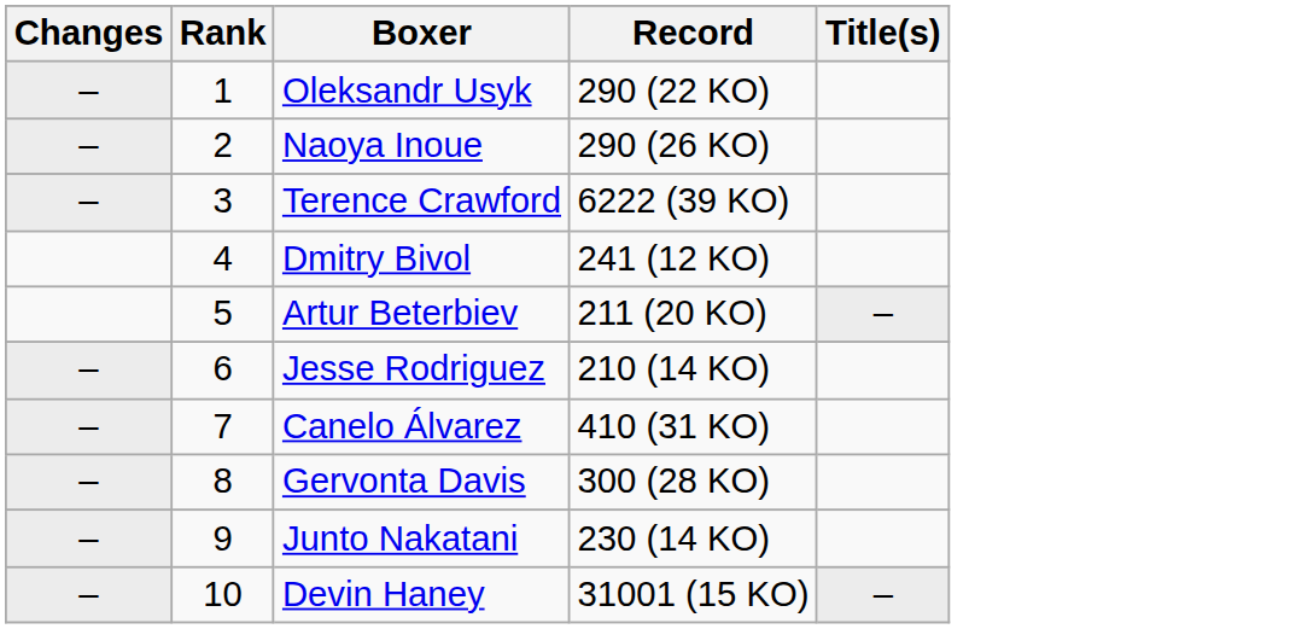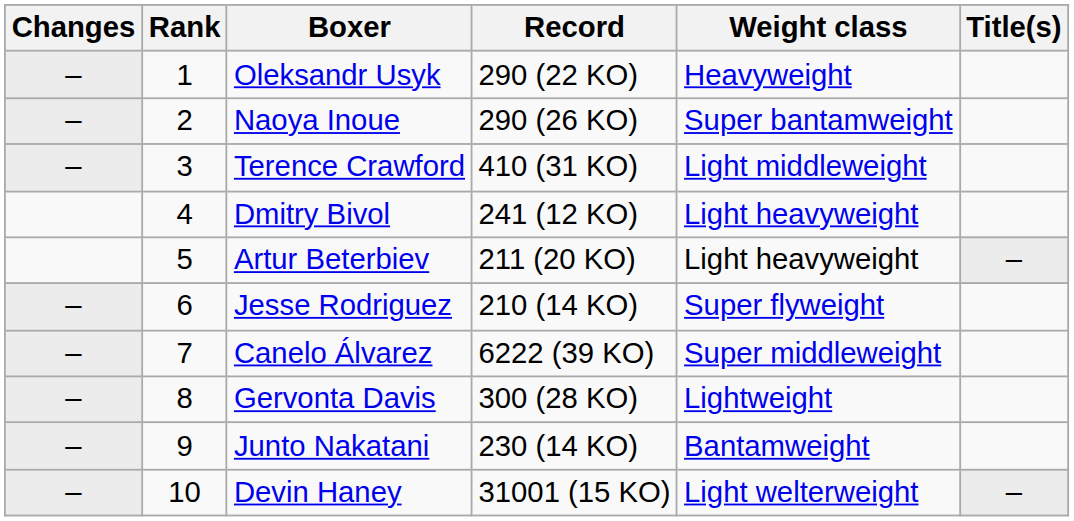 <table class="wikitable ">
 <tr>
 <th>Changes</th>
 <th>Rank</th>
 <th>Boxer</th>
 <th>Record</th>
+<th>Weight class</th>
 <th>Title(s)</th>
 </tr>
 <tr>
 <td align=center bgcolor=#ECECEC>–</td>
 <td align=center>1</td>
 <td><a href='#'>Oleksandr Usyk</a></td>
 <td>290 (22 KO)</td>
+<td><a href='#'>Heavyweight</a></td>
 <td></td>
 </tr>
 <tr>
 <td align=center bgcolor=#ECECEC>–</td>
 <td align=center>2</td>
 <td><a href='#'>Naoya Inoue</a></td>
 <td>290 (26 KO)</td>
+<td><a href='#'>Super bantamweight</a></td>
 <td></td>
 </tr>
 <tr>
 <td align=center bgcolor=#ECECEC>–</td>
 <td align=center>3</td>
 <td><a href='#'>Terence Crawford</a></td>
-<td>6222 (39 KO)</td>
+<td>410 (31 KO)</td>
+<td><a href='#'>Light middleweight</a></td>
 <td></td>
 </tr>
 <tr>
 <td align=center></td>
 <td align=center>4</td>
 <td><a href='#'>Dmitry Bivol</a></td>
 <td>241 (12 KO)</td>
+<td><a href='#'>Light heavyweight</a></td>
 <td></td>
 </tr>
 <tr>
 <td align=center></td>
 <td align=center>5</td>
 <td><a href='#'>Artur Beterbiev</a></td>
 <td>211 (20 KO)</td>
+<td>Light heavyweight</td>
 <td align=center bgcolor=#ECECEC data-sort-value="Z">–</td>
 </tr>
 <tr>
 <td align=center bgcolor=#ECECEC>–</td>
 <td align=center>6</td>
 <td><a href='#'>Jesse Rodriguez</a></td>
 <td>210 (14 KO)</td>
+<td><a href='#'>Super flyweight</a></td>
 <td></td>
 </tr>
 <tr>
 <td align=center bgcolor=#ECECEC>–</td>
 <td align=center>7</td>
 <td><a href='#'>Canelo Álvarez</a></td>
-<td>410 (31 KO)</td>
+<td>6222 (39 KO)</td>
+<td><a href='#'>Super middleweight</a></td>
 <td></td>
 </tr>
 <tr>
 <td align=center bgcolor=#ECECEC>–</td>
 <td align=center>8</td>
 <td><a href='#'>Gervonta Davis</a></td>
 <td>300 (28 KO)</td>
+<td><a href='#'>Lightweight</a></td>
 <td></td>
 </tr>
 <tr>
 <td align=center bgcolor=#ECECEC>–</td>
 <td align=center>9</td>
 <td><a href='#'>Junto Nakatani</a></td>
 <td>230 (14 KO)</td>
+<td><a href='#'>Bantamweight</a></td>
 <td></td>
 </tr>
 <tr>
 <td align=center bgcolor=#ECECEC>–</td>
 <td align=center>10</td>
 <td><a href='#'>Devin Haney</a></td>
 <td>31001 (15 KO)</td>
+<td><a href='#'>Light welterweight</a></td>
 <td align=center bgcolor=#ECECEC data-sort-value="Z">–</td>
 </tr>
 </table>
